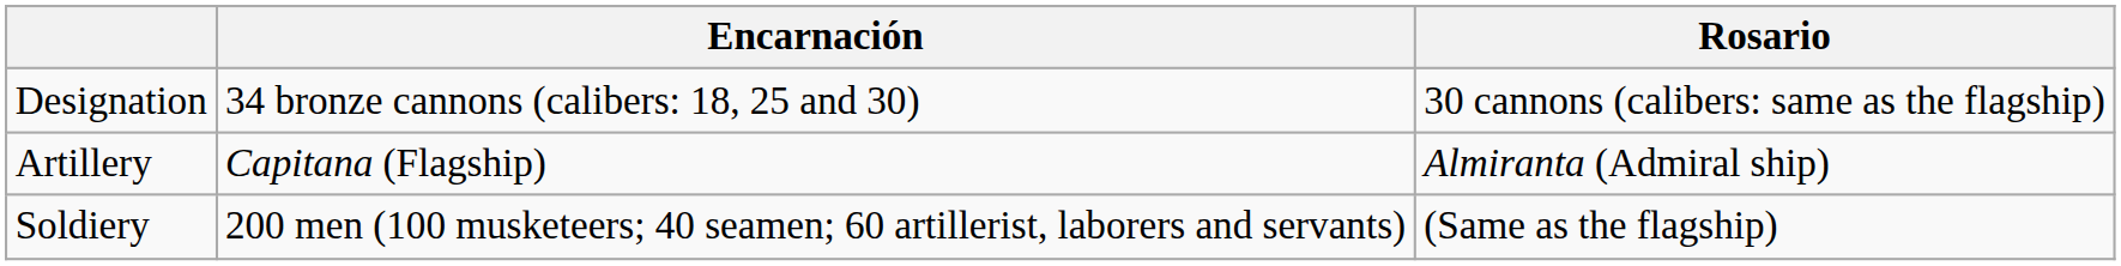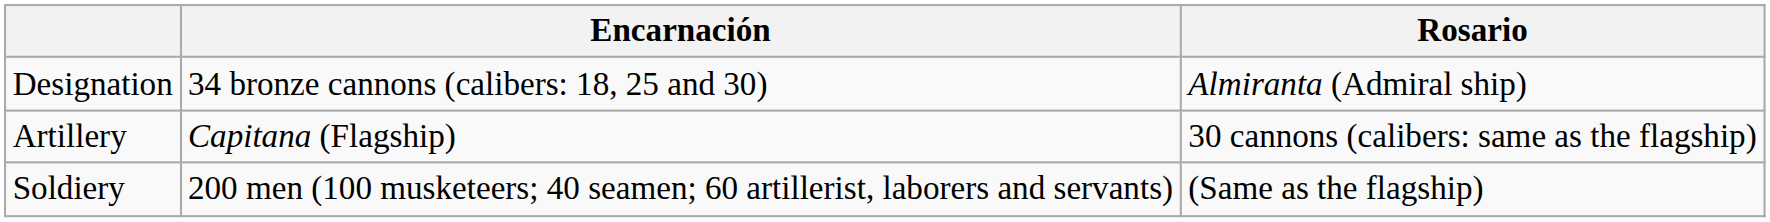 <table class="wikitable">
 <tr>
 <th></th>
 <th><strong>Encarnación</strong></th>
 <th><strong>Rosario</strong></th>
 </tr>
 <tr>
 <td>Designation</td>
 <td>34 bronze cannons (calibers: 18, 25 and 30)</td>
-<td>30 cannons (calibers: same as the flagship)</td>
+<td><em>Almiranta</em> (Admiral ship)</td>
 </tr>
 <tr>
 <td>Artillery</td>
 <td><em>Capitana</em> (Flagship)</td>
-<td><em>Almiranta</em> (Admiral ship)</td>
+<td>30 cannons (calibers: same as the flagship)</td>
 </tr>
 <tr>
 <td>Soldiery</td>
 <td>200 men (100 musketeers; 40 seamen; 60 artillerist, laborers and servants)</td>
 <td>(Same as the flagship)</td>
 </tr>
 </table>
